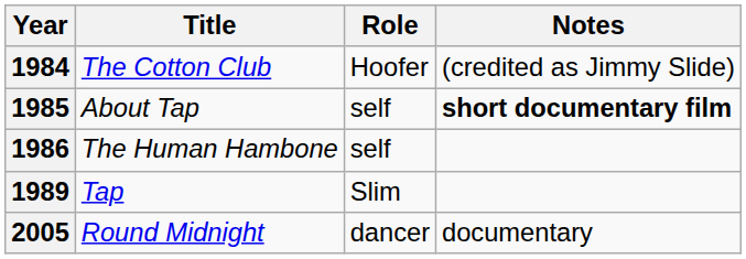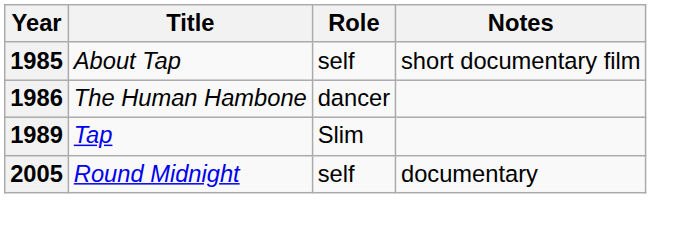 <table class="wikitable plainrowheaders sortable">
 <tr>
 <th scope="col">Year</th>
 <th scope="col">Title</th>
 <th scope="col">Role</th>
 <th scope="col" class="unsortable">Notes</th>
 </tr>
 <tr>
-<th scope="row">1984</th>
-<td><em><a href='#'>The Cotton Club</a></em></td>
-<td>Hoofer</td>
-<td>(credited as Jimmy Slide)</td>
-</tr>
-<tr>
 <th scope="row">1985</th>
 <td><em>About Tap</em></td>
 <td>self</td>
-<td><strong>short documentary film</strong></td>
+<td>short documentary film</td>
 </tr>
 <tr>
 <th scope="row">1986</th>
 <td><em>The Human Hambone</em></td>
-<td>self</td>
+<td>dancer</td>
 <td></td>
 </tr>
 <tr>
 <th scope="row">1989</th>
 <td><em><a href='#'>Tap</a></em></td>
 <td>Slim</td>
 <td></td>
 </tr>
 <tr>
 <th scope="row">2005</th>
 <td><em><a href='#'>Round Midnight</a></em></td>
-<td>dancer</td>
+<td>self</td>
 <td>documentary</td>
 </tr>
 </table>
